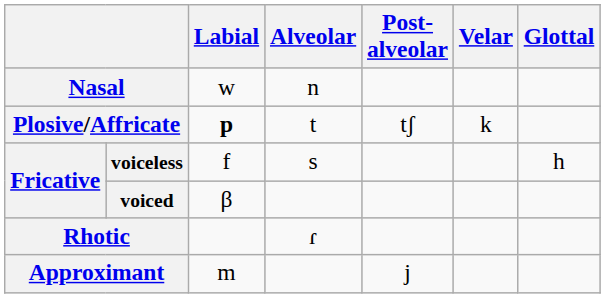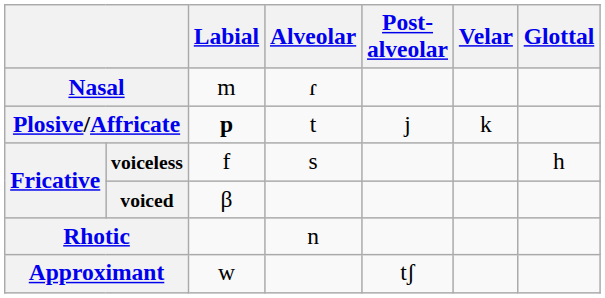 <table class="wikitable" style="text-align:center">
 <tr>
 <th colspan="2"></th>
 <th><a href='#'>Labial</a></th>
 <th><a href='#'>Alveolar</a></th>
 <th><a href='#'>Post-<br>alveolar</a></th>
 <th><a href='#'>Velar</a></th>
 <th><a href='#'>Glottal</a></th>
 </tr>
 <tr>
 <th colspan="2"><a href='#'>Nasal</a></th>
-<td>w</td>
-<td>n</td>
+<td>m</td>
+<td>ɾ</td>
 <td></td>
 <td></td>
 <td></td>
 </tr>
 <tr>
 <th colspan="2"><a href='#'>Plosive</a>/<a href='#'>Affricate</a></th>
 <td><strong>p</strong></td>
 <td>t</td>
-<td>tʃ</td>
+<td>j</td>
 <td>k</td>
 <td></td>
 </tr>
 <tr>
 <th rowspan="2"><a href='#'>Fricative</a></th>
 <th><small>voiceless</small></th>
 <td>f</td>
 <td>s</td>
 <td></td>
 <td></td>
 <td>h</td>
 </tr>
 <tr>
 <th><small>voiced</small></th>
 <td>β</td>
 <td></td>
 <td></td>
 <td></td>
 <td></td>
 </tr>
 <tr>
 <th colspan="2"><a href='#'>Rhotic</a></th>
 <td></td>
-<td>ɾ</td>
+<td>n</td>
 <td></td>
 <td></td>
 <td></td>
 </tr>
 <tr>
 <th colspan="2"><a href='#'>Approximant</a></th>
-<td>m</td>
+<td>w</td>
 <td></td>
-<td>j</td>
+<td>tʃ</td>
 <td></td>
 <td></td>
 </tr>
 </table>
